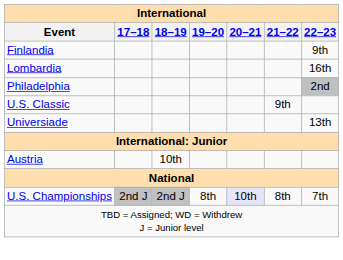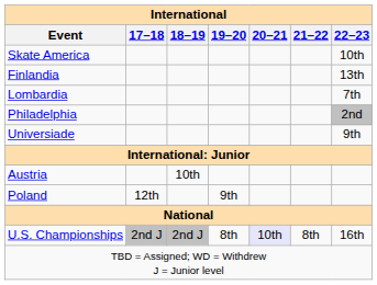 <table class="wikitable" style="text-align:center">
 <tr>
 <th colspan="7" align="center" style="background-color: #ffdead; ">International</th>
 </tr>
 <tr>
 <th>Event</th>
 <th><a href='#'>17–18</a></th>
 <th><a href='#'>18–19</a></th>
 <th><a href='#'>19–20</a></th>
 <th><a href='#'>20–21</a></th>
 <th><a href='#'>21–22</a></th>
 <th><a href='#'>22–23</a></th>
 </tr>
 <tr>
+<td align=left> <a href='#'>Skate America</a></td>
+<td></td>
+<td></td>
+<td></td>
+<td></td>
+<td></td>
+<td>10th</td>
+</tr>
+<tr>
 <td align=left> <a href='#'>Finlandia</a></td>
 <td></td>
 <td></td>
 <td></td>
 <td></td>
 <td></td>
-<td>9th</td>
+<td>13th</td>
 </tr>
 <tr>
 <td align=left> <a href='#'>Lombardia</a></td>
 <td></td>
 <td></td>
 <td></td>
 <td></td>
 <td></td>
-<td>16th</td>
+<td>7th</td>
 </tr>
 <tr>
 <td align=left><a href='#'>Philadelphia</a></td>
 <td></td>
 <td></td>
 <td></td>
 <td></td>
 <td></td>
 <td bgcolor=silver>2nd</td>
 </tr>
 <tr>
-<td align=left><a href='#'>U.S. Classic</a></td>
-<td></td>
-<td></td>
-<td></td>
-<td></td>
-<td>9th</td>
-<td></td>
-</tr>
-<tr>
 <td align=left><a href='#'>Universiade</a></td>
 <td></td>
 <td></td>
 <td></td>
 <td></td>
 <td></td>
-<td>13th</td>
+<td>9th</td>
 </tr>
 <tr>
 <th colspan="7" align="center" style="background-color: #ffdead; ">International: Junior</th>
 </tr>
 <tr>
 <td align=left> <a href='#'>Austria</a></td>
 <td></td>
 <td>10th</td>
 <td></td>
 <td></td>
 <td></td>
 <td></td>
 </tr>
 <tr>
+<td align=left> <a href='#'>Poland</a></td>
+<td>12th</td>
+<td></td>
+<td>9th</td>
+<td></td>
+<td></td>
+<td></td>
+</tr>
+<tr>
 <th colspan="7" align="center" style="background-color: #ffdead; ">National</th>
 </tr>
 <tr>
 <td align=left><a href='#'>U.S. Championships</a></td>
 <td bgcolor="silver">2nd J</td>
 <td bgcolor=silver>2nd J</td>
 <td>8th</td>
 <td style="background: lavender;">10th</td>
 <td>8th</td>
-<td>7th</td>
+<td>16th</td>
 </tr>
 <tr>
 <td colspan="7" align="center"><small> TBD = Assigned; WD = Withdrew <br> J = Junior level </small></td>
 </tr>
 </table>
